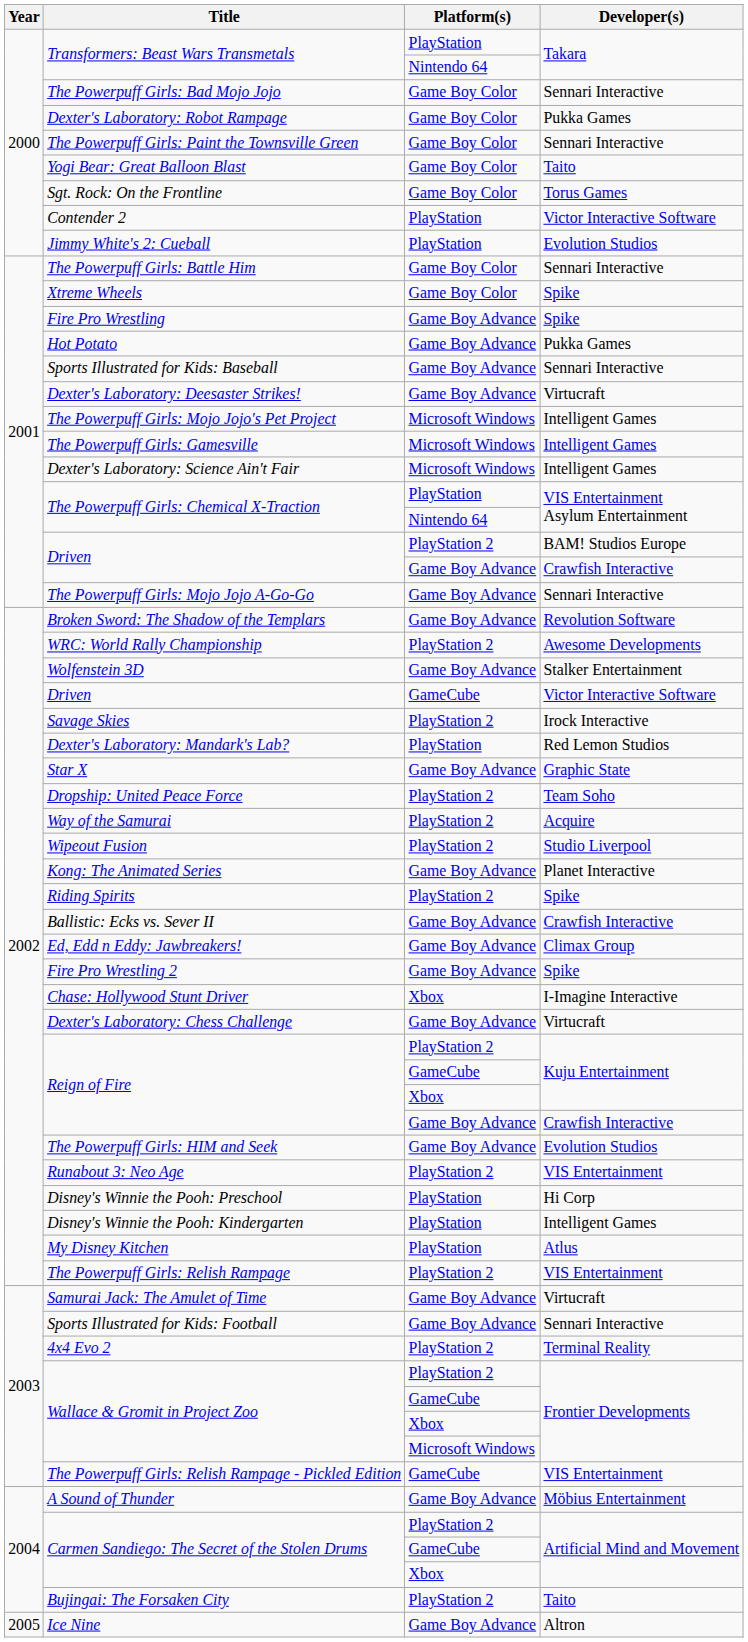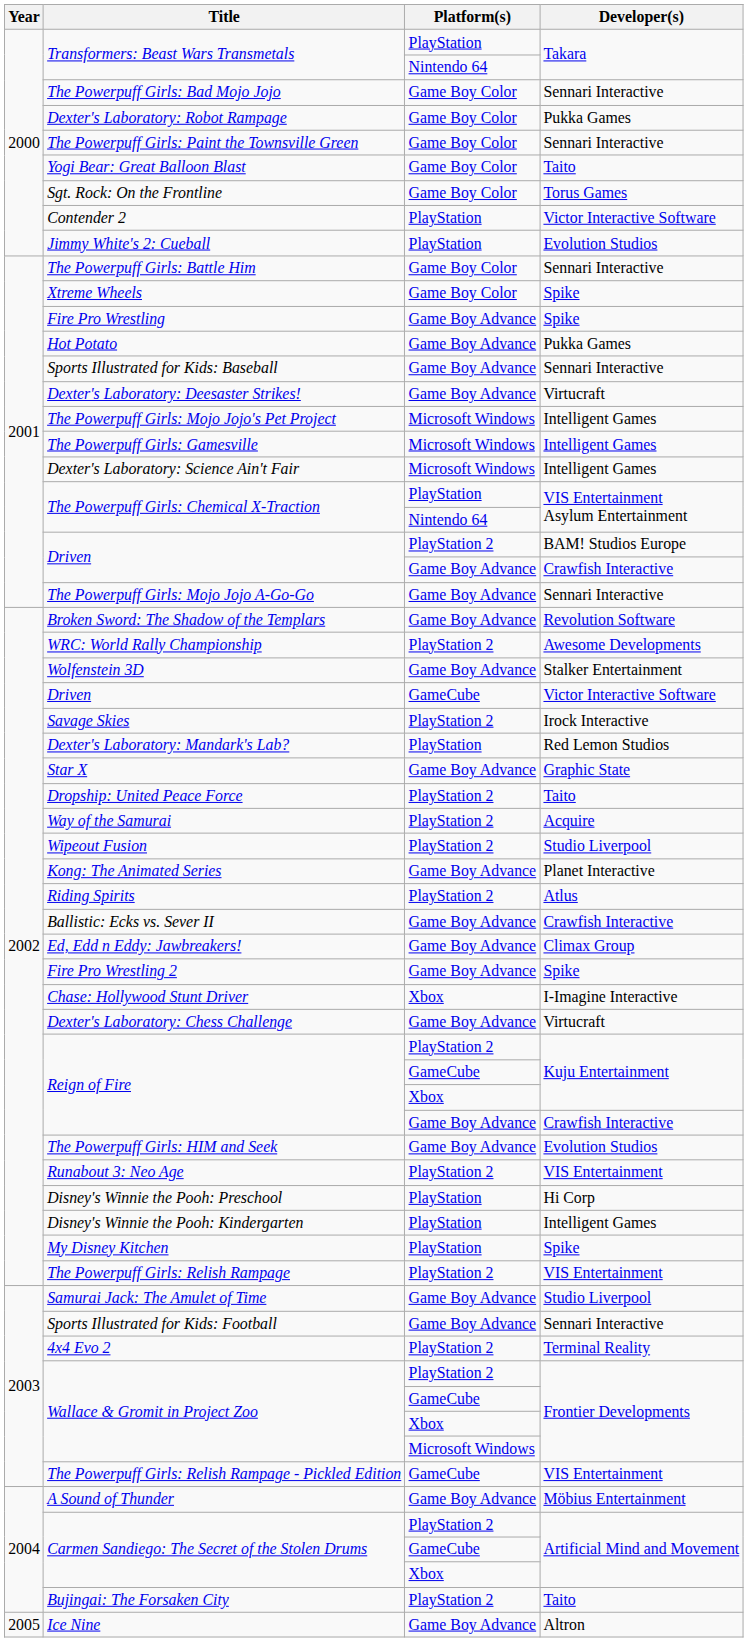 <table class="wikitable sortable">
 <tr>
 <th>Year</th>
 <th>Title</th>
 <th>Platform(s)</th>
 <th>Developer(s)</th>
 </tr>
 <tr>
 <td rowspan="9">2000</td>
 <td rowspan="2"><em><a href='#'>Transformers: Beast Wars Transmetals</a></em></td>
 <td><a href='#'>PlayStation</a></td>
 <td rowspan="2"><a href='#'>Takara</a></td>
 </tr>
 <tr>
 <td><a href='#'>Nintendo 64</a></td>
 </tr>
 <tr>
 <td><em><a href='#'>The Powerpuff Girls: Bad Mojo Jojo</a></em></td>
 <td><a href='#'>Game Boy Color</a></td>
 <td>Sennari Interactive</td>
 </tr>
 <tr>
 <td><em><a href='#'>Dexter's Laboratory: Robot Rampage</a></em></td>
 <td><a href='#'>Game Boy Color</a></td>
 <td>Pukka Games</td>
 </tr>
 <tr>
 <td><em><a href='#'>The Powerpuff Girls: Paint the Townsville Green</a></em></td>
 <td><a href='#'>Game Boy Color</a></td>
 <td>Sennari Interactive</td>
 </tr>
 <tr>
 <td><em><a href='#'>Yogi Bear: Great Balloon Blast</a></em></td>
 <td><a href='#'>Game Boy Color</a></td>
 <td><a href='#'>Taito</a></td>
 </tr>
 <tr>
 <td><em>Sgt. Rock: On the Frontline</em></td>
 <td><a href='#'>Game Boy Color</a></td>
 <td><a href='#'>Torus Games</a></td>
 </tr>
 <tr>
 <td><em>Contender 2</em></td>
 <td><a href='#'>PlayStation</a></td>
 <td><a href='#'>Victor Interactive Software</a></td>
 </tr>
 <tr>
 <td><em><a href='#'>Jimmy White's 2: Cueball</a></em></td>
 <td><a href='#'>PlayStation</a></td>
 <td><a href='#'>Evolution Studios</a></td>
 </tr>
 <tr>
 <td rowspan="14">2001</td>
 <td><em><a href='#'>The Powerpuff Girls: Battle Him</a></em></td>
 <td><a href='#'>Game Boy Color</a></td>
 <td>Sennari Interactive</td>
 </tr>
 <tr>
 <td><em><a href='#'>Xtreme Wheels</a></em></td>
 <td><a href='#'>Game Boy Color</a></td>
 <td><a href='#'>Spike</a></td>
 </tr>
 <tr>
 <td><em><a href='#'>Fire Pro Wrestling</a></em></td>
 <td><a href='#'>Game Boy Advance</a></td>
 <td><a href='#'>Spike</a></td>
 </tr>
 <tr>
 <td><em><a href='#'>Hot Potato</a></em></td>
 <td><a href='#'>Game Boy Advance</a></td>
 <td>Pukka Games</td>
 </tr>
 <tr>
 <td><em>Sports Illustrated for Kids: Baseball</em></td>
 <td><a href='#'>Game Boy Advance</a></td>
 <td>Sennari Interactive</td>
 </tr>
 <tr>
 <td><em><a href='#'>Dexter's Laboratory: Deesaster Strikes!</a></em></td>
 <td><a href='#'>Game Boy Advance</a></td>
 <td>Virtucraft</td>
 </tr>
 <tr>
 <td><em><a href='#'>The Powerpuff Girls: Mojo Jojo's Pet Project</a></em></td>
 <td><a href='#'>Microsoft Windows</a></td>
 <td>Intelligent Games</td>
 </tr>
 <tr>
 <td><em><a href='#'>The Powerpuff Girls: Gamesville</a></em></td>
 <td><a href='#'>Microsoft Windows</a></td>
 <td><a href='#'>Intelligent Games</a></td>
 </tr>
 <tr>
 <td><em>Dexter's Laboratory: Science Ain't Fair</em></td>
 <td><a href='#'>Microsoft Windows</a></td>
 <td>Intelligent Games</td>
 </tr>
 <tr>
 <td rowspan="2"><em><a href='#'>The Powerpuff Girls: Chemical X-Traction</a></em></td>
 <td><a href='#'>PlayStation</a></td>
 <td rowspan="2"><a href='#'>VIS Entertainment</a><br>Asylum Entertainment</td>
 </tr>
 <tr>
 <td><a href='#'>Nintendo 64</a></td>
 </tr>
 <tr>
 <td rowspan="2"><em><a href='#'>Driven</a></em></td>
 <td><a href='#'>PlayStation 2</a></td>
 <td>BAM! Studios Europe</td>
 </tr>
 <tr>
 <td><a href='#'>Game Boy Advance</a></td>
 <td><a href='#'>Crawfish Interactive</a></td>
 </tr>
 <tr>
 <td><em><a href='#'>The Powerpuff Girls: Mojo Jojo A-Go-Go</a></em></td>
 <td><a href='#'>Game Boy Advance</a></td>
 <td>Sennari Interactive</td>
 </tr>
 <tr>
 <td rowspan="27">2002</td>
 <td><em><a href='#'>Broken Sword: The Shadow of the Templars</a></em></td>
 <td><a href='#'>Game Boy Advance</a></td>
 <td><a href='#'>Revolution Software</a></td>
 </tr>
 <tr>
 <td><em><a href='#'>WRC: World Rally Championship</a></em></td>
 <td><a href='#'>PlayStation 2</a></td>
 <td><a href='#'>Awesome Developments</a></td>
 </tr>
 <tr>
 <td><em><a href='#'>Wolfenstein 3D</a></em></td>
 <td><a href='#'>Game Boy Advance</a></td>
 <td>Stalker Entertainment</td>
 </tr>
 <tr>
 <td><em><a href='#'>Driven</a></em></td>
 <td><a href='#'>GameCube</a></td>
 <td><a href='#'>Victor Interactive Software</a></td>
 </tr>
 <tr>
 <td><em><a href='#'>Savage Skies</a></em></td>
 <td><a href='#'>PlayStation 2</a></td>
 <td>Irock Interactive</td>
 </tr>
 <tr>
 <td><em><a href='#'>Dexter's Laboratory: Mandark's Lab?</a></em></td>
 <td><a href='#'>PlayStation</a></td>
 <td>Red Lemon Studios</td>
 </tr>
 <tr>
 <td><em><a href='#'>Star X</a></em></td>
 <td><a href='#'>Game Boy Advance</a></td>
 <td><a href='#'>Graphic State</a></td>
 </tr>
 <tr>
 <td><em><a href='#'>Dropship: United Peace Force</a></em></td>
 <td><a href='#'>PlayStation 2</a></td>
-<td><a href='#'>Team Soho</a></td>
+<td><a href='#'>Taito</a></td>
 </tr>
 <tr>
 <td><em><a href='#'>Way of the Samurai</a></em></td>
 <td><a href='#'>PlayStation 2</a></td>
 <td><a href='#'>Acquire</a></td>
 </tr>
 <tr>
 <td><em><a href='#'>Wipeout Fusion</a></em></td>
 <td><a href='#'>PlayStation 2</a></td>
 <td><a href='#'>Studio Liverpool</a></td>
 </tr>
 <tr>
 <td><em><a href='#'>Kong: The Animated Series</a></em></td>
 <td><a href='#'>Game Boy Advance</a></td>
 <td>Planet Interactive</td>
 </tr>
 <tr>
 <td><em><a href='#'>Riding Spirits</a></em></td>
 <td><a href='#'>PlayStation 2</a></td>
-<td><a href='#'>Spike</a></td>
+<td><a href='#'>Atlus</a></td>
 </tr>
 <tr>
 <td><em>Ballistic: Ecks vs. Sever II</em></td>
 <td><a href='#'>Game Boy Advance</a></td>
 <td><a href='#'>Crawfish Interactive</a></td>
 </tr>
 <tr>
 <td><em><a href='#'>Ed, Edd n Eddy: Jawbreakers!</a></em></td>
 <td><a href='#'>Game Boy Advance</a></td>
 <td><a href='#'>Climax Group</a></td>
 </tr>
 <tr>
 <td><em><a href='#'>Fire Pro Wrestling 2</a></em></td>
 <td><a href='#'>Game Boy Advance</a></td>
 <td><a href='#'>Spike</a></td>
 </tr>
 <tr>
 <td><em><a href='#'>Chase: Hollywood Stunt Driver</a></em></td>
 <td><a href='#'>Xbox</a></td>
 <td>I-Imagine Interactive</td>
 </tr>
 <tr>
 <td><em><a href='#'>Dexter's Laboratory: Chess Challenge</a></em></td>
 <td><a href='#'>Game Boy Advance</a></td>
 <td>Virtucraft</td>
 </tr>
 <tr>
 <td rowspan="4"><em><a href='#'>Reign of Fire</a></em></td>
 <td><a href='#'>PlayStation 2</a></td>
 <td rowspan="3"><a href='#'>Kuju Entertainment</a></td>
 </tr>
 <tr>
 <td><a href='#'>GameCube</a></td>
 </tr>
 <tr>
 <td><a href='#'>Xbox</a></td>
 </tr>
 <tr>
 <td><a href='#'>Game Boy Advance</a></td>
 <td><a href='#'>Crawfish Interactive</a></td>
 </tr>
 <tr>
 <td><em><a href='#'>The Powerpuff Girls: HIM and Seek</a></em></td>
 <td><a href='#'>Game Boy Advance</a></td>
 <td><a href='#'>Evolution Studios</a></td>
 </tr>
 <tr>
 <td><em><a href='#'>Runabout 3: Neo Age</a></em></td>
 <td><a href='#'>PlayStation 2</a></td>
 <td><a href='#'>VIS Entertainment</a></td>
 </tr>
 <tr>
 <td><em>Disney's Winnie the Pooh: Preschool</em></td>
 <td><a href='#'>PlayStation</a></td>
 <td>Hi Corp</td>
 </tr>
 <tr>
 <td><em>Disney's Winnie the Pooh: Kindergarten</em></td>
 <td><a href='#'>PlayStation</a></td>
 <td>Intelligent Games</td>
 </tr>
 <tr>
 <td><em><a href='#'>My Disney Kitchen</a></em></td>
 <td><a href='#'>PlayStation</a></td>
-<td><a href='#'>Atlus</a></td>
+<td><a href='#'>Spike</a></td>
 </tr>
 <tr>
 <td><em><a href='#'>The Powerpuff Girls: Relish Rampage</a></em></td>
 <td><a href='#'>PlayStation 2</a></td>
 <td><a href='#'>VIS Entertainment</a></td>
 </tr>
 <tr>
 <td rowspan="8">2003</td>
 <td><em><a href='#'>Samurai Jack: The Amulet of Time</a></em></td>
 <td><a href='#'>Game Boy Advance</a></td>
-<td>Virtucraft</td>
+<td><a href='#'>Studio Liverpool</a></td>
 </tr>
 <tr>
 <td><em>Sports Illustrated for Kids: Football</em></td>
 <td><a href='#'>Game Boy Advance</a></td>
 <td>Sennari Interactive</td>
 </tr>
 <tr>
 <td><em><a href='#'>4x4 Evo 2</a></em></td>
 <td><a href='#'>PlayStation 2</a></td>
 <td><a href='#'>Terminal Reality</a></td>
 </tr>
 <tr>
 <td rowspan="4"><em><a href='#'>Wallace & Gromit in Project Zoo</a></em></td>
 <td><a href='#'>PlayStation 2</a></td>
 <td rowspan="4"><a href='#'>Frontier Developments</a></td>
 </tr>
 <tr>
 <td><a href='#'>GameCube</a></td>
 </tr>
 <tr>
 <td><a href='#'>Xbox</a></td>
 </tr>
 <tr>
 <td><a href='#'>Microsoft Windows</a></td>
 </tr>
 <tr>
 <td><em><a href='#'>The Powerpuff Girls: Relish Rampage - Pickled Edition</a></em></td>
 <td><a href='#'>GameCube</a></td>
 <td><a href='#'>VIS Entertainment</a></td>
 </tr>
 <tr>
 <td rowspan="5">2004</td>
 <td><em><a href='#'>A Sound of Thunder</a></em></td>
 <td><a href='#'>Game Boy Advance</a></td>
 <td><a href='#'>Möbius Entertainment</a></td>
 </tr>
 <tr>
 <td rowspan="3"><em><a href='#'>Carmen Sandiego: The Secret of the Stolen Drums</a></em></td>
 <td><a href='#'>PlayStation 2</a></td>
 <td rowspan="3"><a href='#'>Artificial Mind and Movement</a></td>
 </tr>
 <tr>
 <td><a href='#'>GameCube</a></td>
 </tr>
 <tr>
 <td><a href='#'>Xbox</a></td>
 </tr>
 <tr>
 <td><em><a href='#'>Bujingai: The Forsaken City</a></em></td>
 <td><a href='#'>PlayStation 2</a></td>
 <td><a href='#'>Taito</a></td>
 </tr>
 <tr>
 <td>2005</td>
 <td><em><a href='#'>Ice Nine</a></em></td>
 <td><a href='#'>Game Boy Advance</a></td>
 <td>Altron</td>
 </tr>
 </table>
